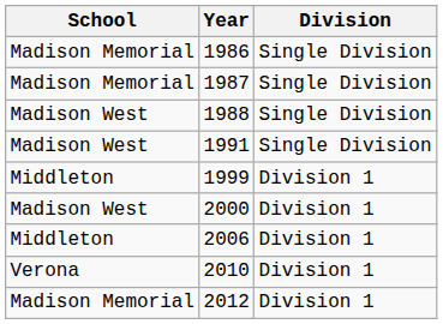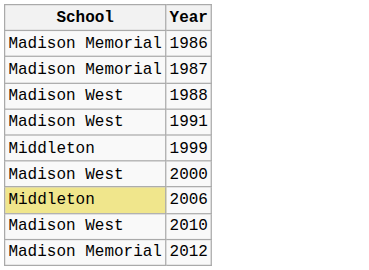 <table class="wikitable">
 <tr>
 <th>School</th>
 <th>Year</th>
-<th>Division</th>
 </tr>
 <tr>
 <td>Madison Memorial</td>
 <td>1986</td>
-<td>Single Division</td>
 </tr>
 <tr>
 <td>Madison Memorial</td>
 <td>1987</td>
-<td>Single Division</td>
 </tr>
 <tr>
 <td>Madison West</td>
 <td>1988</td>
-<td>Single Division</td>
 </tr>
 <tr>
 <td>Madison West</td>
 <td>1991</td>
-<td>Single Division</td>
 </tr>
 <tr>
 <td>Middleton</td>
 <td>1999</td>
-<td>Division 1</td>
 </tr>
 <tr>
 <td>Madison West</td>
 <td>2000</td>
-<td>Division 1</td>
 </tr>
 <tr>
-<td>Middleton</td>
+<td style="background: khaki;">Middleton</td>
 <td>2006</td>
-<td>Division 1</td>
 </tr>
 <tr>
-<td>Verona</td>
+<td>Madison West</td>
 <td>2010</td>
-<td>Division 1</td>
 </tr>
 <tr>
 <td>Madison Memorial</td>
 <td>2012</td>
-<td>Division 1</td>
 </tr>
 </table>
